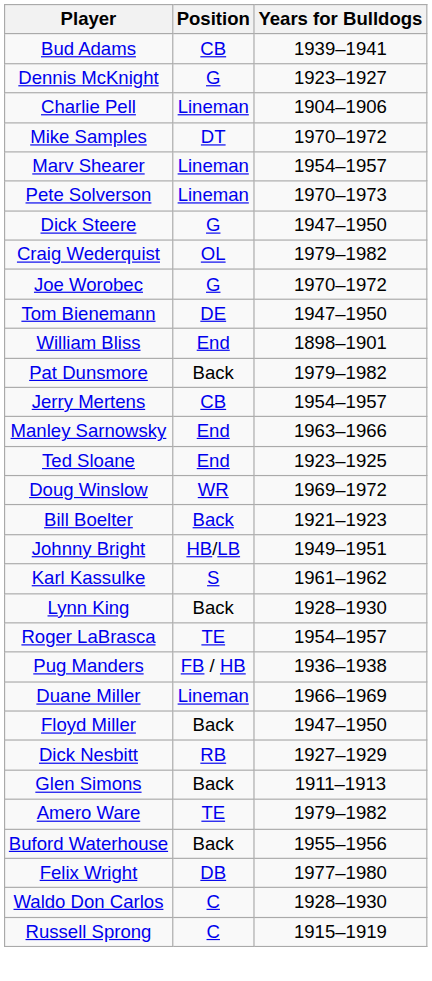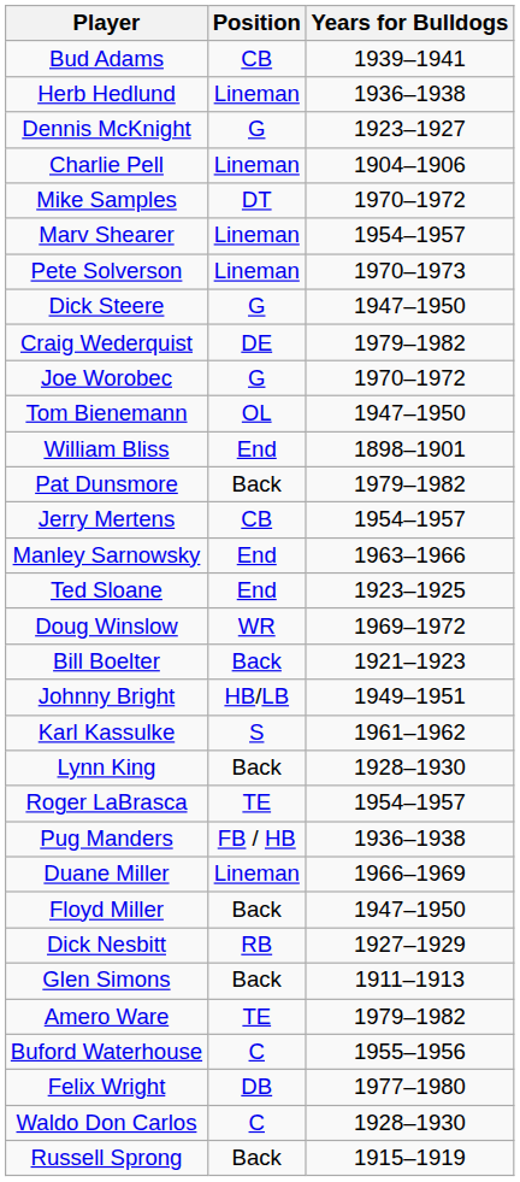 <table class="wikitable sortable sortable" style="text-align:center">
 <tr>
 <th>Player</th>
 <th>Position</th>
 <th>Years for Bulldogs</th>
 </tr>
 <tr>
 <td><a href='#'>Bud Adams</a></td>
 <td><a href='#'>CB</a></td>
 <td>1939–1941</td>
+</tr>
+<tr>
+<td><a href='#'>Herb Hedlund</a></td>
+<td><a href='#'>Lineman</a></td>
+<td>1936–1938</td>
 </tr>
 <tr>
 <td><a href='#'>Dennis McKnight</a></td>
 <td><a href='#'>G</a></td>
 <td>1923–1927</td>
 </tr>
 <tr>
 <td><a href='#'>Charlie Pell</a></td>
 <td><a href='#'>Lineman</a></td>
 <td>1904–1906</td>
 </tr>
 <tr>
 <td><a href='#'>Mike Samples</a></td>
 <td><a href='#'>DT</a></td>
 <td>1970–1972</td>
 </tr>
 <tr>
 <td><a href='#'>Marv Shearer</a></td>
 <td><a href='#'>Lineman</a></td>
 <td>1954–1957</td>
 </tr>
 <tr>
 <td><a href='#'>Pete Solverson</a></td>
 <td><a href='#'>Lineman</a></td>
 <td>1970–1973</td>
 </tr>
 <tr>
 <td><a href='#'>Dick Steere</a></td>
 <td><a href='#'>G</a></td>
 <td>1947–1950</td>
 </tr>
 <tr>
 <td><a href='#'>Craig Wederquist</a></td>
-<td><a href='#'>OL</a></td>
+<td><a href='#'>DE</a></td>
 <td>1979–1982</td>
 </tr>
 <tr>
 <td><a href='#'>Joe Worobec</a></td>
 <td><a href='#'>G</a></td>
 <td>1970–1972</td>
 </tr>
 <tr>
 <td><a href='#'>Tom Bienemann</a></td>
-<td><a href='#'>DE</a></td>
+<td><a href='#'>OL</a></td>
 <td>1947–1950</td>
 </tr>
 <tr>
 <td><a href='#'>William Bliss</a></td>
 <td><a href='#'>End</a></td>
 <td>1898–1901</td>
 </tr>
 <tr>
 <td><a href='#'>Pat Dunsmore</a></td>
 <td>Back</td>
 <td>1979–1982</td>
 </tr>
 <tr>
 <td><a href='#'>Jerry Mertens</a></td>
 <td><a href='#'>CB</a></td>
 <td>1954–1957</td>
 </tr>
 <tr>
 <td><a href='#'>Manley Sarnowsky</a></td>
 <td><a href='#'>End</a></td>
 <td>1963–1966</td>
 </tr>
 <tr>
 <td><a href='#'>Ted Sloane</a></td>
 <td><a href='#'>End</a></td>
 <td>1923–1925</td>
 </tr>
 <tr>
 <td><a href='#'>Doug Winslow</a></td>
 <td><a href='#'>WR</a></td>
 <td>1969–1972</td>
 </tr>
 <tr>
 <td><a href='#'>Bill Boelter</a></td>
 <td><a href='#'>Back</a></td>
 <td>1921–1923</td>
 </tr>
 <tr>
 <td><a href='#'>Johnny Bright</a></td>
 <td><a href='#'>HB</a>/<a href='#'>LB</a></td>
 <td>1949–1951</td>
 </tr>
 <tr>
 <td><a href='#'>Karl Kassulke</a></td>
 <td><a href='#'>S</a></td>
 <td>1961–1962</td>
 </tr>
 <tr>
 <td><a href='#'>Lynn King</a></td>
 <td>Back</td>
 <td>1928–1930</td>
 </tr>
 <tr>
 <td><a href='#'>Roger LaBrasca</a></td>
 <td><a href='#'>TE</a></td>
 <td>1954–1957</td>
 </tr>
 <tr>
 <td><a href='#'>Pug Manders</a></td>
 <td><a href='#'>FB</a> / <a href='#'>HB</a></td>
 <td>1936–1938</td>
 </tr>
 <tr>
 <td><a href='#'>Duane Miller</a></td>
 <td><a href='#'>Lineman</a></td>
 <td>1966–1969</td>
 </tr>
 <tr>
 <td><a href='#'>Floyd Miller</a></td>
 <td>Back</td>
 <td>1947–1950</td>
 </tr>
 <tr>
 <td><a href='#'>Dick Nesbitt</a></td>
 <td><a href='#'>RB</a></td>
 <td>1927–1929</td>
 </tr>
 <tr>
 <td><a href='#'>Glen Simons</a></td>
 <td>Back</td>
 <td>1911–1913</td>
 </tr>
 <tr>
 <td><a href='#'>Amero Ware</a></td>
 <td><a href='#'>TE</a></td>
 <td>1979–1982</td>
 </tr>
 <tr>
 <td><a href='#'>Buford Waterhouse</a></td>
-<td>Back</td>
+<td><a href='#'>C</a></td>
 <td>1955–1956</td>
 </tr>
 <tr>
 <td><a href='#'>Felix Wright</a></td>
 <td><a href='#'>DB</a></td>
 <td>1977–1980</td>
 </tr>
 <tr>
 <td><a href='#'>Waldo Don Carlos</a></td>
 <td><a href='#'>C</a></td>
 <td>1928–1930</td>
 </tr>
 <tr>
 <td><a href='#'>Russell Sprong</a></td>
-<td><a href='#'>C</a></td>
+<td>Back</td>
 <td>1915–1919</td>
 </tr>
 </table>
